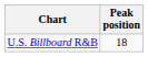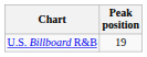 <table class="wikitable">
 <tr>
 <th>Chart</th>
 <th>Peak<br>position</th>
 </tr>
 <tr>
 <td><a href='#'>U.S. <em>Billboard</em> R&B</a></td>
-<td align="center">18</td>
+<td align="center">19</td>
 </tr>
 </table>
